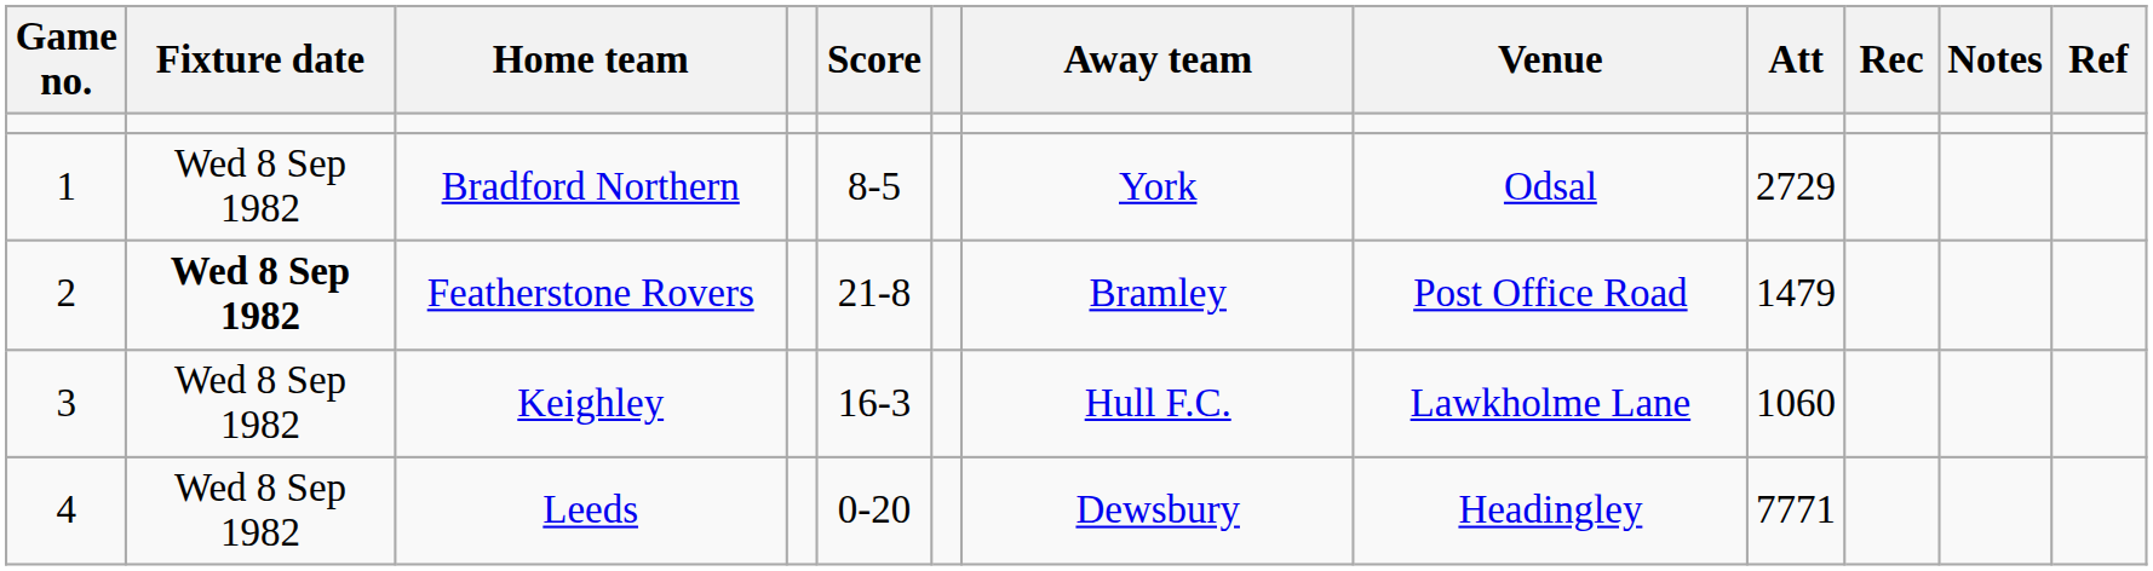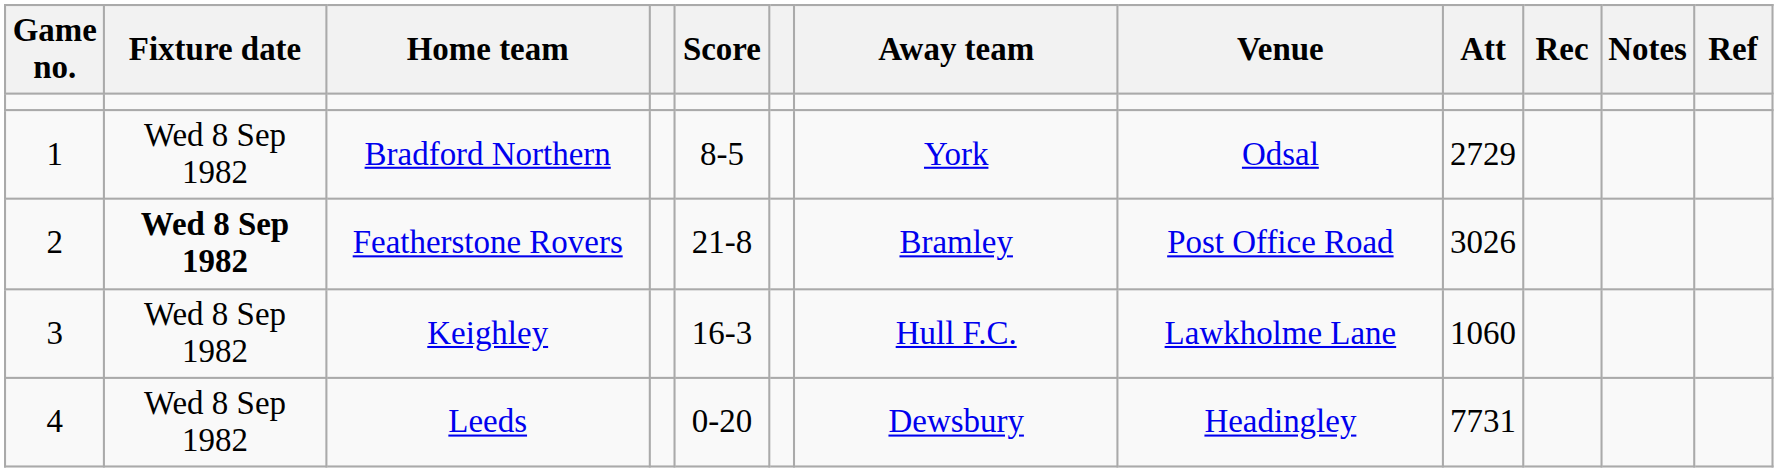 <table class="wikitable" style="text-align:center;">
 <tr>
 <th width=20 abbr="No">Game no.</th>
 <th width=100 abbr="Date">Fixture date</th>
 <th width=150 abbr="Home Team">Home team</th>
 <th width=5 abbr="space"></th>
 <th width=20 abbr="Score">Score</th>
 <th width=5 abbr="space"></th>
 <th width=150 abbr="Away Team">Away team</th>
 <th width=150 abbr="Venue">Venue</th>
 <th width=30 abbr="Att">Att</th>
 <th width=30 abbr="Rec">Rec</th>
 <th width=20 abbr="Notes">Notes</th>
 <th width=30 abbr="Ref">Ref</th>
 </tr>
 <tr>
 <td></td>
 <td></td>
 <td></td>
 <td></td>
 <td></td>
 <td></td>
 <td></td>
 <td></td>
 <td></td>
 <td></td>
 <td></td>
 </tr>
 <tr>
 <td>1</td>
 <td>Wed 8 Sep 1982</td>
 <td><a href='#'>Bradford Northern</a></td>
 <td></td>
 <td>8-5</td>
 <td></td>
 <td><a href='#'>York</a></td>
 <td><a href='#'>Odsal</a></td>
 <td>2729</td>
 <td></td>
 <td></td>
 <td></td>
 </tr>
 <tr>
 <td>2</td>
 <td><strong>Wed 8 Sep 1982</strong></td>
 <td><a href='#'>Featherstone Rovers</a></td>
 <td></td>
 <td>21-8</td>
 <td></td>
 <td><a href='#'>Bramley</a></td>
 <td><a href='#'>Post Office Road</a></td>
-<td>1479</td>
+<td>3026</td>
 <td></td>
 <td></td>
 <td></td>
 </tr>
 <tr>
 <td>3</td>
 <td>Wed 8 Sep 1982</td>
 <td><a href='#'>Keighley</a></td>
 <td></td>
 <td>16-3</td>
 <td></td>
 <td><a href='#'>Hull F.C.</a></td>
 <td><a href='#'>Lawkholme Lane</a></td>
 <td>1060</td>
 <td></td>
 <td></td>
 <td></td>
 </tr>
 <tr>
 <td>4</td>
 <td>Wed 8 Sep 1982</td>
 <td><a href='#'>Leeds</a></td>
 <td></td>
 <td>0-20</td>
 <td></td>
 <td><a href='#'>Dewsbury</a></td>
 <td><a href='#'>Headingley</a></td>
-<td>7771</td>
+<td>7731</td>
 <td></td>
 <td></td>
 <td></td>
 </tr>
 </table>
